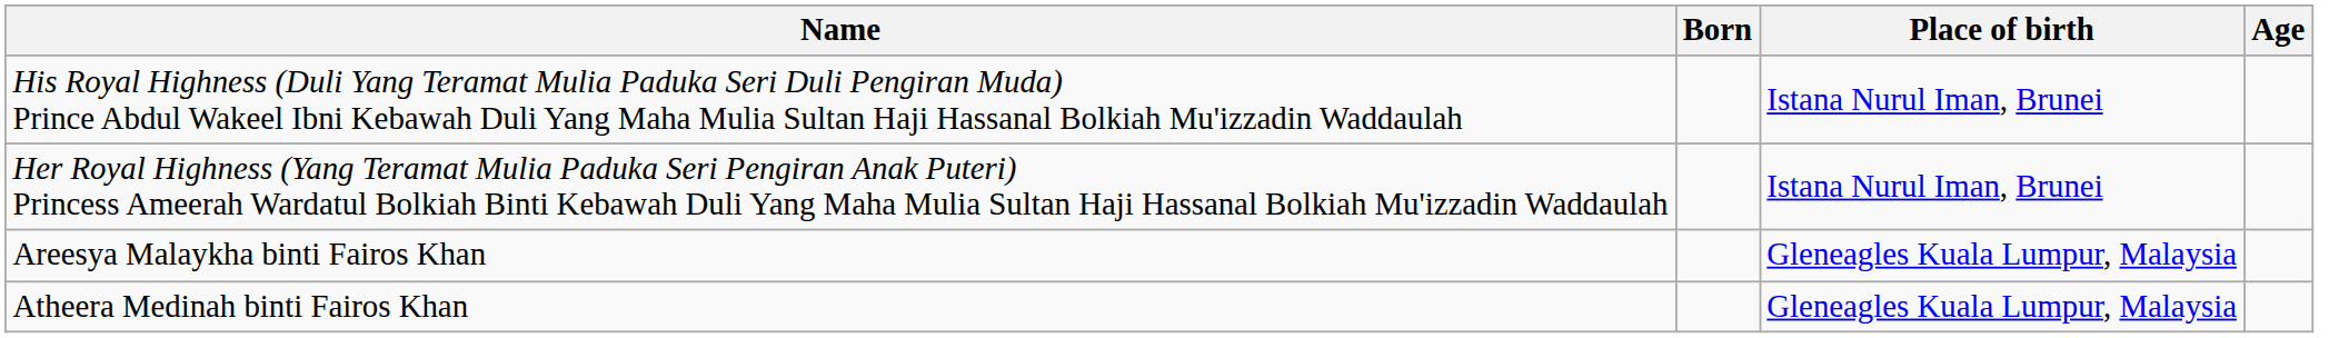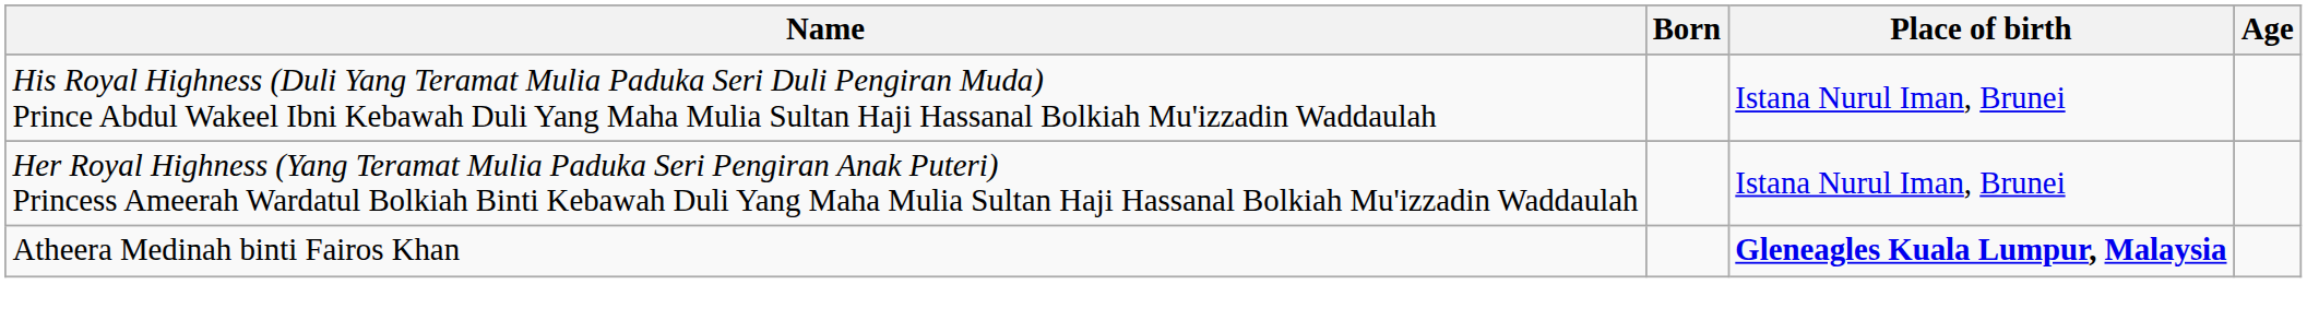 <table class="wikitable">
 <tr>
 <th>Name</th>
 <th>Born</th>
 <th>Place of birth</th>
 <th>Age</th>
 </tr>
 <tr>
 <td><em>His Royal Highness (Duli Yang Teramat Mulia Paduka Seri Duli Pengiran Muda)</em> <br> Prince Abdul Wakeel Ibni Kebawah Duli Yang Maha Mulia Sultan Haji Hassanal Bolkiah Mu'izzadin Waddaulah</td>
 <td></td>
 <td><a href='#'>Istana Nurul Iman</a>, <a href='#'>Brunei</a></td>
 <td></td>
 </tr>
 <tr>
 <td><em>Her Royal Highness (Yang Teramat Mulia Paduka Seri Pengiran Anak Puteri)</em> <br> Princess Ameerah Wardatul Bolkiah Binti Kebawah Duli Yang Maha Mulia Sultan Haji Hassanal Bolkiah Mu'izzadin Waddaulah</td>
 <td></td>
 <td><a href='#'>Istana Nurul Iman</a>, <a href='#'>Brunei</a></td>
 <td></td>
 </tr>
 <tr>
-<td>Areesya Malaykha binti Fairos Khan</td>
-<td></td>
-<td><a href='#'>Gleneagles Kuala Lumpur</a>, <a href='#'>Malaysia</a></td>
-<td></td>
-</tr>
-<tr>
 <td>Atheera Medinah binti Fairos Khan</td>
 <td></td>
-<td><a href='#'>Gleneagles Kuala Lumpur</a>, <a href='#'>Malaysia</a></td>
+<td><strong><a href='#'>Gleneagles Kuala Lumpur</a>, <a href='#'>Malaysia</a></strong></td>
 <td></td>
 </tr>
 </table>
